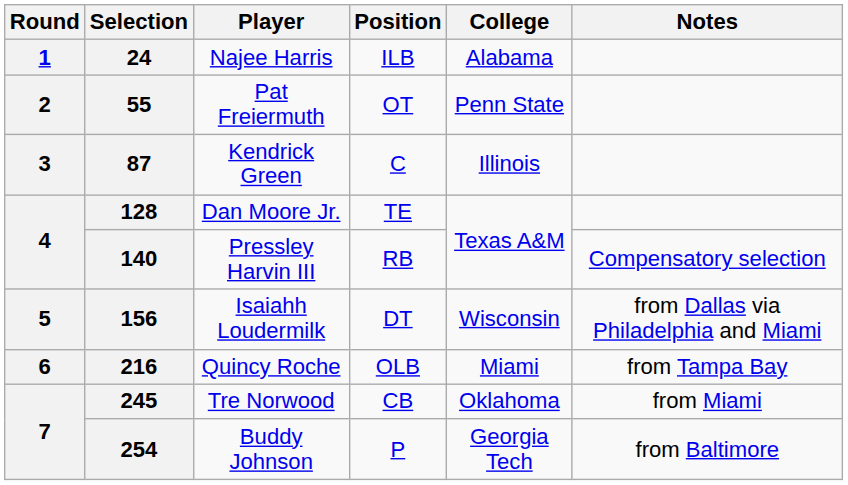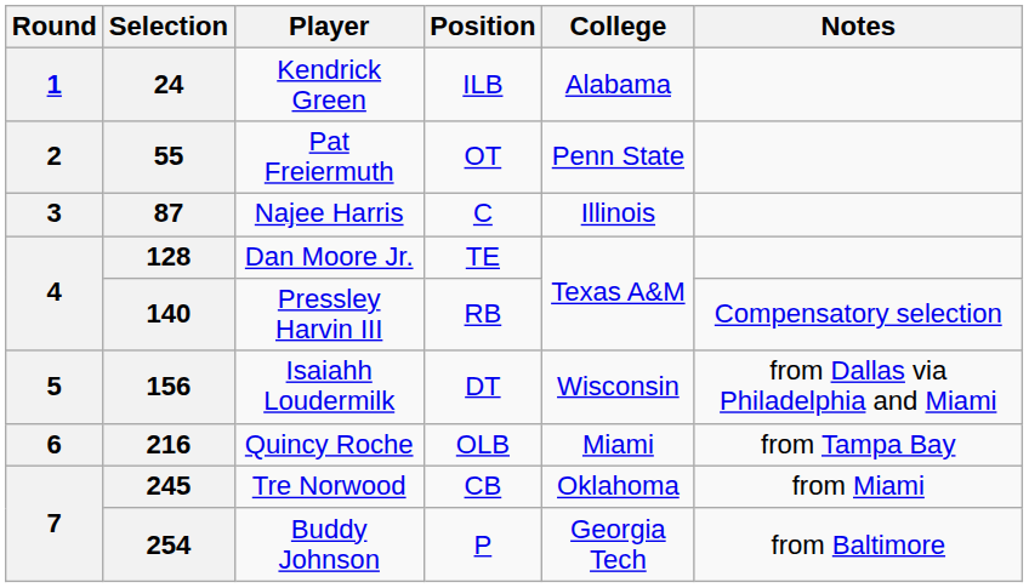 <table class="wikitable" style="text-align:center">
 <tr>
 <th>Round</th>
 <th>Selection</th>
 <th>Player</th>
 <th>Position</th>
 <th>College</th>
 <th>Notes</th>
 </tr>
 <tr>
 <th><a href='#'>1</a></th>
 <th>24</th>
-<td><a href='#'>Najee Harris</a></td>
+<td><a href='#'>Kendrick Green</a></td>
 <td><a href='#'>ILB</a></td>
 <td><a href='#'>Alabama</a></td>
 <td></td>
 </tr>
 <tr>
 <th>2</th>
 <th>55</th>
 <td><a href='#'>Pat Freiermuth</a></td>
 <td><a href='#'>OT</a></td>
 <td><a href='#'>Penn State</a></td>
 <td></td>
 </tr>
 <tr>
 <th>3</th>
 <th>87</th>
-<td><a href='#'>Kendrick Green</a></td>
+<td><a href='#'>Najee Harris</a></td>
 <td><a href='#'>C</a></td>
 <td><a href='#'>Illinois</a></td>
 <td></td>
 </tr>
 <tr>
 <th rowspan=2>4</th>
 <th>128</th>
 <td><a href='#'>Dan Moore Jr.</a></td>
 <td><a href='#'>TE</a></td>
 <td rowspan=2><a href='#'>Texas A&M</a></td>
 <td></td>
 </tr>
 <tr>
 <th>140</th>
 <td><a href='#'>Pressley Harvin III</a></td>
 <td><a href='#'>RB</a></td>
 <td><a href='#'>Compensatory selection</a></td>
 </tr>
 <tr>
 <th>5</th>
 <th>156</th>
 <td><a href='#'>Isaiahh Loudermilk</a></td>
 <td><a href='#'>DT</a></td>
 <td><a href='#'>Wisconsin</a></td>
 <td>from <a href='#'>Dallas</a> via <a href='#'>Philadelphia</a> and <a href='#'>Miami</a></td>
 </tr>
 <tr>
 <th>6</th>
 <th>216</th>
 <td><a href='#'>Quincy Roche</a></td>
 <td><a href='#'>OLB</a></td>
 <td><a href='#'>Miami</a></td>
 <td>from <a href='#'>Tampa Bay</a></td>
 </tr>
 <tr>
 <th rowspan=2>7</th>
 <th>245</th>
 <td><a href='#'>Tre Norwood</a></td>
 <td><a href='#'>CB</a></td>
 <td><a href='#'>Oklahoma</a></td>
 <td>from <a href='#'>Miami</a></td>
 </tr>
 <tr>
 <th>254</th>
 <td><a href='#'>Buddy Johnson</a></td>
 <td><a href='#'>P</a></td>
 <td><a href='#'>Georgia Tech</a></td>
 <td>from <a href='#'>Baltimore</a></td>
 </tr>
 </table>
